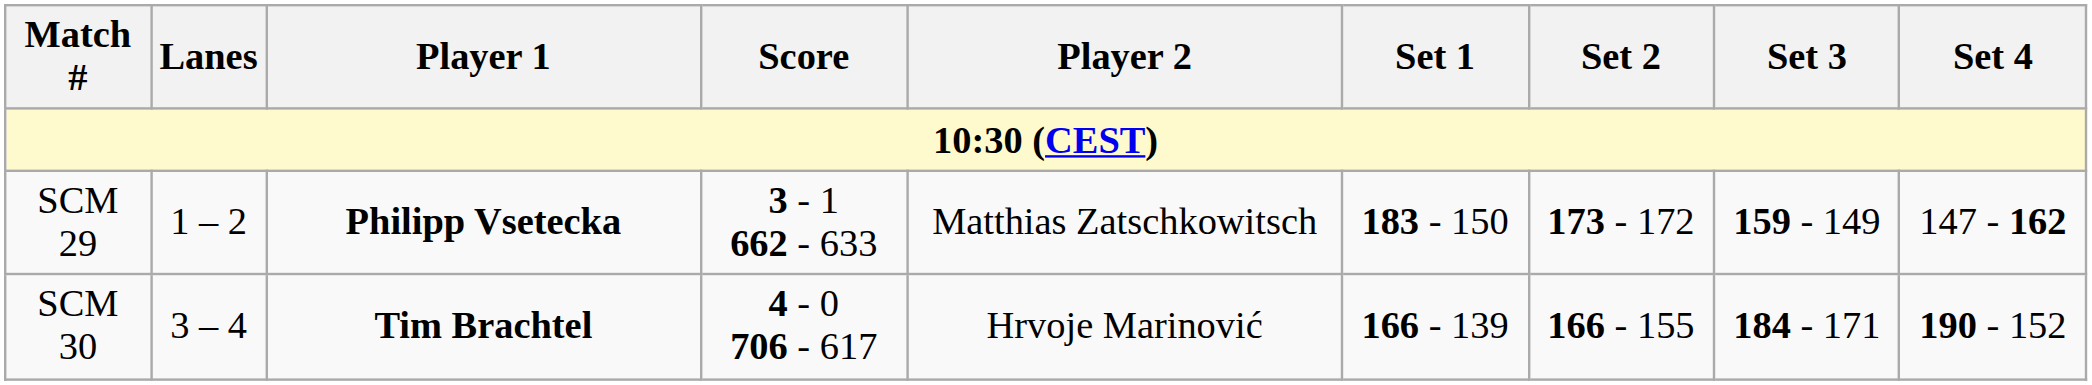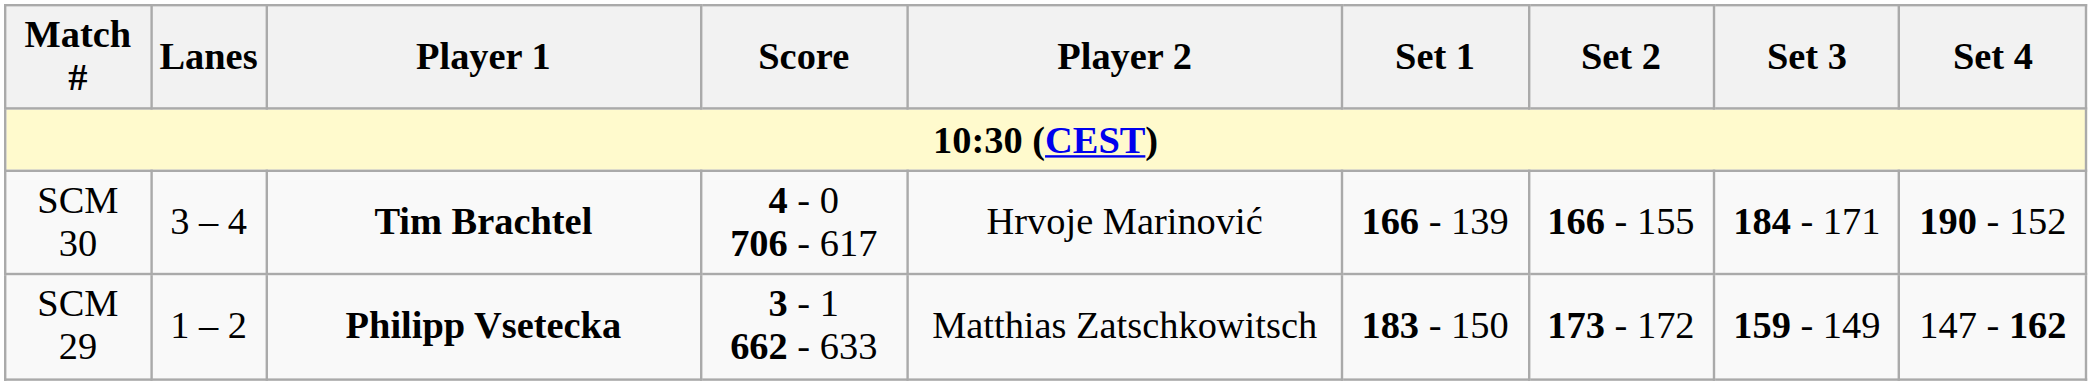 <table class="wikitable">
 <tr>
 <th width="7%">Match #</th>
 <th width="5%">Lanes</th>
 <th width="21%">Player 1</th>
 <th width="10%">Score</th>
 <th width="21%">Player 2</th>
 <th width="9%">Set 1</th>
 <th width="9%">Set 2</th>
 <th width="9%">Set 3</th>
 <th width="9%">Set 4</th>
 </tr>
 <tr>
 <td colspan="9" style="text-align:center; background-color:#FFFACD"><strong>10:30 (<a href='#'>CEST</a>)</strong></td>
 </tr>
 <tr style="text-align:center;">
+<td>SCM 30</td>
+<td>3 – 4</td>
+<td> <strong>Tim Brachtel</strong></td>
+<td><strong>4</strong> - 0 <br> <strong>706</strong> - 617</td>
+<td> Hrvoje Marinović</td>
+<td><strong>166</strong> - 139</td>
+<td><strong>166</strong> - 155</td>
+<td><strong>184</strong> - 171</td>
+<td><strong>190</strong> - 152</td>
+</tr>
+<tr style="text-align:center;">
 <td>SCM 29</td>
 <td>1 – 2</td>
 <td> <strong>Philipp Vsetecka</strong></td>
 <td><strong>3</strong> - 1 <br> <strong>662</strong> - 633</td>
 <td> Matthias Zatschkowitsch</td>
 <td><strong>183</strong> - 150</td>
 <td><strong>173</strong> - 172</td>
 <td><strong>159</strong> - 149</td>
 <td>147 - <strong>162</strong></td>
 </tr>
-<tr style="text-align:center;">
-<td>SCM 30</td>
-<td>3 – 4</td>
-<td> <strong>Tim Brachtel</strong></td>
-<td><strong>4</strong> - 0 <br> <strong>706</strong> - 617</td>
-<td> Hrvoje Marinović</td>
-<td><strong>166</strong> - 139</td>
-<td><strong>166</strong> - 155</td>
-<td><strong>184</strong> - 171</td>
-<td><strong>190</strong> - 152</td>
-</tr>
 </table>
